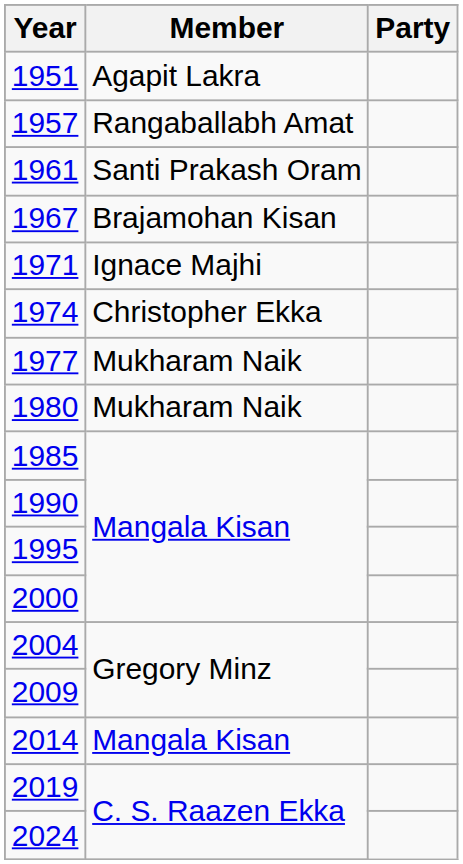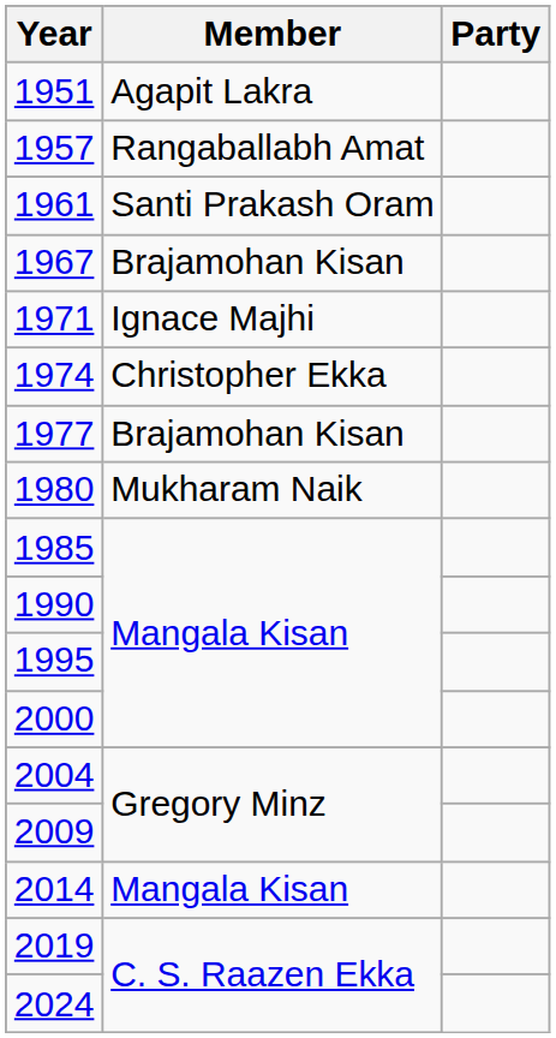 <table class="wikitable sortable">
 <tr>
 <th>Year</th>
 <th>Member</th>
 <th colspan=2>Party</th>
 </tr>
 <tr>
 <td><a href='#'>1951</a></td>
 <td>Agapit Lakra</td>
 <td></td>
 </tr>
 <tr>
 <td><a href='#'>1957</a></td>
 <td>Rangaballabh Amat</td>
 <td></td>
 </tr>
 <tr>
 <td><a href='#'>1961</a></td>
 <td>Santi Prakash Oram</td>
 <td></td>
 </tr>
 <tr>
 <td><a href='#'>1967</a></td>
 <td>Brajamohan Kisan</td>
 <td></td>
 </tr>
 <tr>
 <td><a href='#'>1971</a></td>
 <td>Ignace Majhi</td>
 <td></td>
 </tr>
 <tr>
 <td><a href='#'>1974</a></td>
 <td>Christopher Ekka</td>
 <td></td>
 </tr>
 <tr>
 <td><a href='#'>1977</a></td>
-<td>Mukharam Naik</td>
+<td>Brajamohan Kisan</td>
 <td></td>
 </tr>
 <tr>
 <td><a href='#'>1980</a></td>
 <td>Mukharam Naik</td>
 <td></td>
 </tr>
 <tr>
 <td><a href='#'>1985</a></td>
 <td rowspan=4><a href='#'>Mangala Kisan</a></td>
 <td></td>
 </tr>
 <tr>
 <td><a href='#'>1990</a></td>
 <td></td>
 </tr>
 <tr>
 <td><a href='#'>1995</a></td>
 </tr>
 <tr>
 <td><a href='#'>2000</a></td>
 <td></td>
 </tr>
 <tr>
 <td><a href='#'>2004</a></td>
 <td rowspan=2>Gregory Minz</td>
 <td></td>
 </tr>
 <tr>
 <td><a href='#'>2009</a></td>
 </tr>
 <tr>
 <td><a href='#'>2014</a></td>
 <td><a href='#'>Mangala Kisan</a></td>
 <td></td>
 </tr>
 <tr>
 <td><a href='#'>2019</a></td>
 <td rowspan=2><a href='#'>C. S. Raazen Ekka</a></td>
 <td></td>
 </tr>
 <tr>
 <td><a href='#'>2024</a></td>
 </tr>
 <tr>
 </tr>
 </table>
